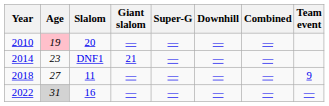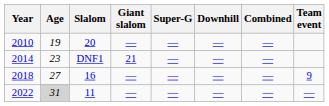 <table class=wikitable style="text-align:center">
 <tr>
 <th>  Year  </th>
 <th> Age </th>
 <th> Slalom </th>
 <th> Giant <br> slalom </th>
 <th>Super-G</th>
 <th>Downhill</th>
 <th>Combined</th>
 <th>Team<br>event</th>
 </tr>
 <tr>
 <td><a href='#'>2010</a></td>
-<td style="background: pink;"><em>19</em></td>
+<td><em>19</em></td>
 <td><a href='#'>20</a></td>
 <td><a href='#'>—</a></td>
 <td><a href='#'>—</a></td>
 <td><a href='#'>—</a></td>
 <td><a href='#'>—</a></td>
 <td><em></em></td>
 </tr>
 <tr>
 <td><a href='#'>2014</a></td>
 <td><em>23</em></td>
 <td><a href='#'>DNF1</a></td>
 <td><a href='#'>21</a></td>
 <td><a href='#'>—</a></td>
 <td><a href='#'>—</a></td>
 <td><a href='#'>—</a></td>
 </tr>
 <tr>
 <td><a href='#'>2018</a></td>
 <td><em>27</em></td>
-<td><a href='#'>11</a></td>
+<td><a href='#'>16</a></td>
 <td><a href='#'>—</a></td>
 <td><a href='#'>—</a></td>
 <td><a href='#'>—</a></td>
 <td><a href='#'>—</a></td>
 <td><a href='#'>9</a></td>
 </tr>
 <tr>
 <td><a href='#'>2022</a></td>
 <td style="background: lightgrey;"><em>31</em></td>
-<td><a href='#'>16</a></td>
+<td><a href='#'>11</a></td>
 <td><a href='#'>—</a></td>
 <td><a href='#'>—</a></td>
 <td><a href='#'>—</a></td>
 <td><a href='#'>—</a></td>
 <td><a href='#'>—</a></td>
 </tr>
 </table>
